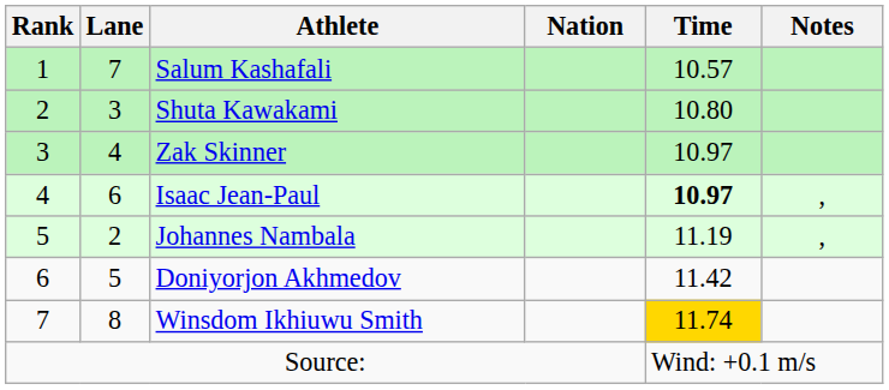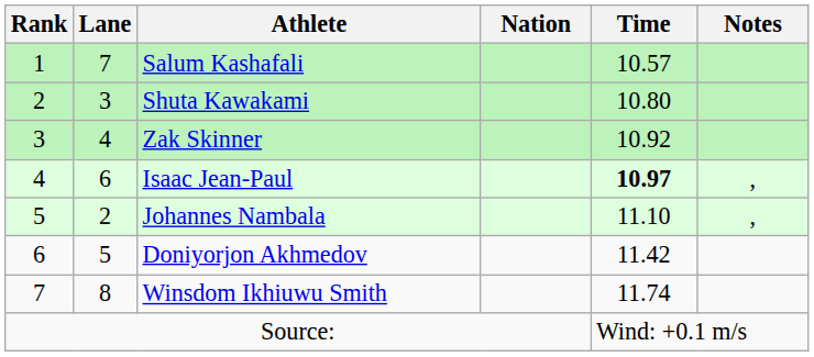 <table class="wikitable sortable" style="text-align:center;width: 60%;">
 <tr>
 <th scope="col" style="width: 10px;">Rank</th>
 <th scope="col" style="width: 10px;">Lane</th>
 <th scope="col">Athlete</th>
 <th scope="col">Nation</th>
 <th scope="col">Time</th>
 <th scope="col">Notes</th>
 </tr>
 <tr bgcolor=bbf3bb>
 <td>1</td>
 <td>7</td>
 <td align=left><a href='#'>Salum Kashafali</a></td>
 <td align=left></td>
 <td>10.57</td>
 <td></td>
 </tr>
 <tr bgcolor=bbf3bb>
 <td>2</td>
 <td>3</td>
 <td align=left><a href='#'>Shuta Kawakami</a></td>
 <td align=left></td>
 <td>10.80</td>
 <td></td>
 </tr>
 <tr bgcolor=bbf3bb>
 <td>3</td>
 <td>4</td>
 <td align=left><a href='#'>Zak Skinner</a></td>
 <td align=left></td>
-<td>10.97</td>
+<td>10.92</td>
 <td></td>
 </tr>
 <tr bgcolor=ddffdd>
 <td>4</td>
 <td>6</td>
 <td align=left><a href='#'>Isaac Jean-Paul</a></td>
 <td align=left></td>
 <td><strong>10.97</strong></td>
 <td>, </td>
 </tr>
 <tr bgcolor=ddffdd>
 <td>5</td>
 <td>2</td>
 <td align=left><a href='#'>Johannes Nambala</a></td>
 <td align=left></td>
-<td>11.19</td>
+<td>11.10</td>
 <td>, </td>
 </tr>
 <tr>
 <td>6</td>
 <td>5</td>
 <td align=left><a href='#'>Doniyorjon Akhmedov</a></td>
 <td align=left></td>
 <td>11.42</td>
 <td></td>
 </tr>
 <tr>
 <td>7</td>
 <td>8</td>
 <td align=left><a href='#'>Winsdom Ikhiuwu Smith</a></td>
 <td align=left></td>
-<td style="background: gold;">11.74</td>
+<td>11.74</td>
 <td></td>
 </tr>
 <tr class="sortbottom">
 <td colspan="4">Source:</td>
 <td colspan="2" style="text-align:left;">Wind: +0.1 m/s</td>
 </tr>
 </table>
